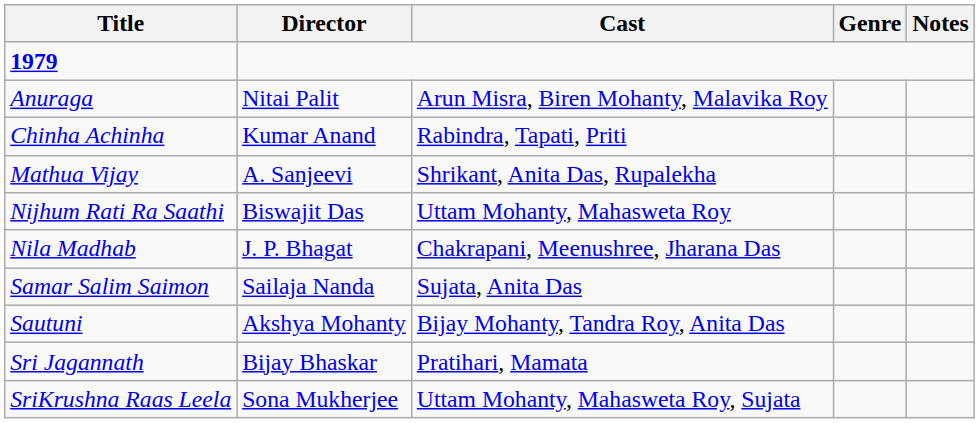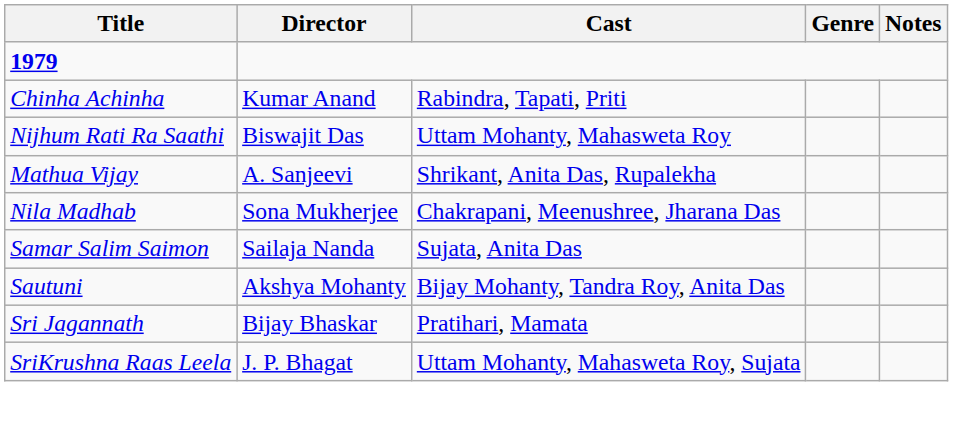 <table class="wikitable sortable">
 <tr>
 <th>Title</th>
 <th>Director</th>
 <th>Cast</th>
 <th>Genre</th>
 <th>Notes</th>
 </tr>
 <tr>
 <td><strong><a href='#'>1979</a></strong></td>
 </tr>
 <tr>
-<td><em><a href='#'>Anuraga</a></em></td>
-<td><a href='#'>Nitai Palit</a></td>
-<td><a href='#'>Arun Misra</a>, <a href='#'>Biren Mohanty</a>, <a href='#'>Malavika Roy</a></td>
+<td><em><a href='#'>Chinha Achinha</a></em></td>
+<td><a href='#'>Kumar Anand</a></td>
+<td><a href='#'>Rabindra</a>, <a href='#'>Tapati</a>, <a href='#'>Priti</a></td>
 <td></td>
 <td></td>
 </tr>
 <tr>
-<td><em><a href='#'>Chinha Achinha</a></em></td>
-<td><a href='#'>Kumar Anand</a></td>
-<td><a href='#'>Rabindra</a>, <a href='#'>Tapati</a>, <a href='#'>Priti</a></td>
+<td><em><a href='#'>Nijhum Rati Ra Saathi</a></em></td>
+<td><a href='#'>Biswajit Das</a></td>
+<td><a href='#'>Uttam Mohanty</a>, <a href='#'>Mahasweta Roy</a></td>
 <td></td>
 <td></td>
 </tr>
 <tr>
 <td><em><a href='#'>Mathua Vijay</a></em></td>
 <td><a href='#'>A. Sanjeevi</a></td>
 <td><a href='#'>Shrikant</a>, <a href='#'>Anita Das</a>, <a href='#'>Rupalekha</a></td>
 <td></td>
 <td></td>
 </tr>
 <tr>
-<td><em><a href='#'>Nijhum Rati Ra Saathi</a></em></td>
-<td><a href='#'>Biswajit Das</a></td>
-<td><a href='#'>Uttam Mohanty</a>, <a href='#'>Mahasweta Roy</a></td>
-<td></td>
-<td></td>
-</tr>
-<tr>
 <td><em><a href='#'>Nila Madhab</a></em></td>
-<td><a href='#'>J. P. Bhagat</a></td>
+<td><a href='#'>Sona Mukherjee</a></td>
 <td><a href='#'>Chakrapani</a>, <a href='#'>Meenushree</a>, <a href='#'>Jharana Das</a></td>
 <td></td>
 <td></td>
 </tr>
 <tr>
 <td><em><a href='#'>Samar Salim Saimon</a></em></td>
 <td><a href='#'>Sailaja Nanda</a></td>
 <td><a href='#'>Sujata</a>, <a href='#'>Anita Das</a></td>
 <td></td>
 <td></td>
 </tr>
 <tr>
 <td><em><a href='#'>Sautuni</a></em></td>
 <td><a href='#'>Akshya Mohanty</a></td>
 <td><a href='#'>Bijay Mohanty</a>, <a href='#'>Tandra Roy</a>, <a href='#'>Anita Das</a></td>
 <td></td>
 <td></td>
 </tr>
 <tr>
 <td><em><a href='#'>Sri Jagannath</a></em></td>
 <td><a href='#'>Bijay Bhaskar</a></td>
 <td><a href='#'>Pratihari</a>, <a href='#'>Mamata</a></td>
 <td></td>
 <td></td>
 </tr>
 <tr>
 <td><em><a href='#'>SriKrushna Raas Leela</a></em></td>
-<td><a href='#'>Sona Mukherjee</a></td>
+<td><a href='#'>J. P. Bhagat</a></td>
 <td><a href='#'>Uttam Mohanty</a>, <a href='#'>Mahasweta Roy</a>, <a href='#'>Sujata</a></td>
 <td></td>
 <td></td>
 </tr>
 </table>
